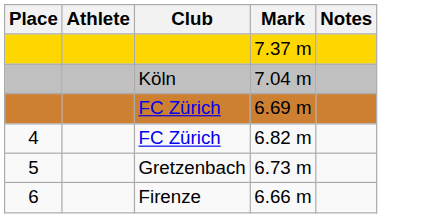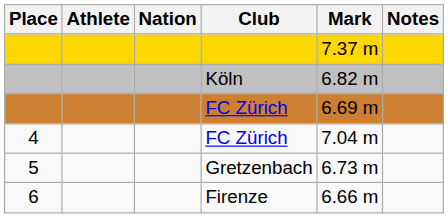 <table class="wikitable sortable">
 <tr>
 <th>Place</th>
 <th>Athlete</th>
+<th>Nation</th>
 <th>Club</th>
 <th>Mark</th>
 <th>Notes</th>
 </tr>
 <tr style="background:gold;">
 <td align=center></td>
 <td></td>
 <td></td>
+<td></td>
 <td align=center>7.37 m </td>
 <td></td>
 </tr>
 <tr style="background:silver;">
 <td align=center></td>
 <td></td>
+<td></td>
 <td>Köln</td>
-<td align=center>7.04 m</td>
+<td align=center>6.82 m</td>
 <td></td>
 </tr>
 <tr style="background:#CD7F32;">
 <td align=center></td>
+<td></td>
 <td></td>
 <td><a href='#'>FC Zürich</a></td>
 <td align=center>6.69 m</td>
 <td></td>
 </tr>
 <tr>
 <td align=center>4</td>
 <td></td>
+<td></td>
 <td><a href='#'>FC Zürich</a></td>
-<td align=center>6.82 m</td>
+<td align=center>7.04 m</td>
 <td></td>
 </tr>
 <tr>
 <td align=center>5</td>
+<td></td>
 <td></td>
 <td>Gretzenbach</td>
 <td align=center>6.73 m</td>
 <td></td>
 </tr>
 <tr>
 <td align=center>6</td>
 <td></td>
+<td></td>
 <td>Firenze</td>
 <td align=center>6.66 m</td>
 <td></td>
 </tr>
 </table>
